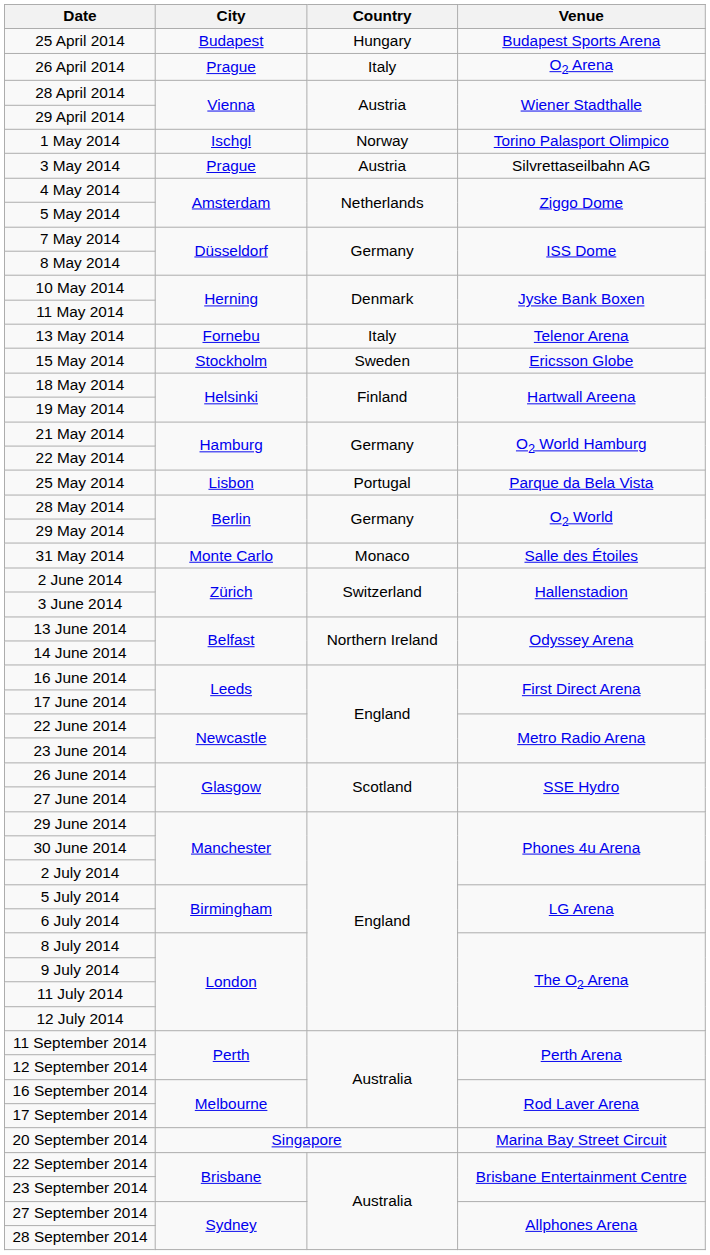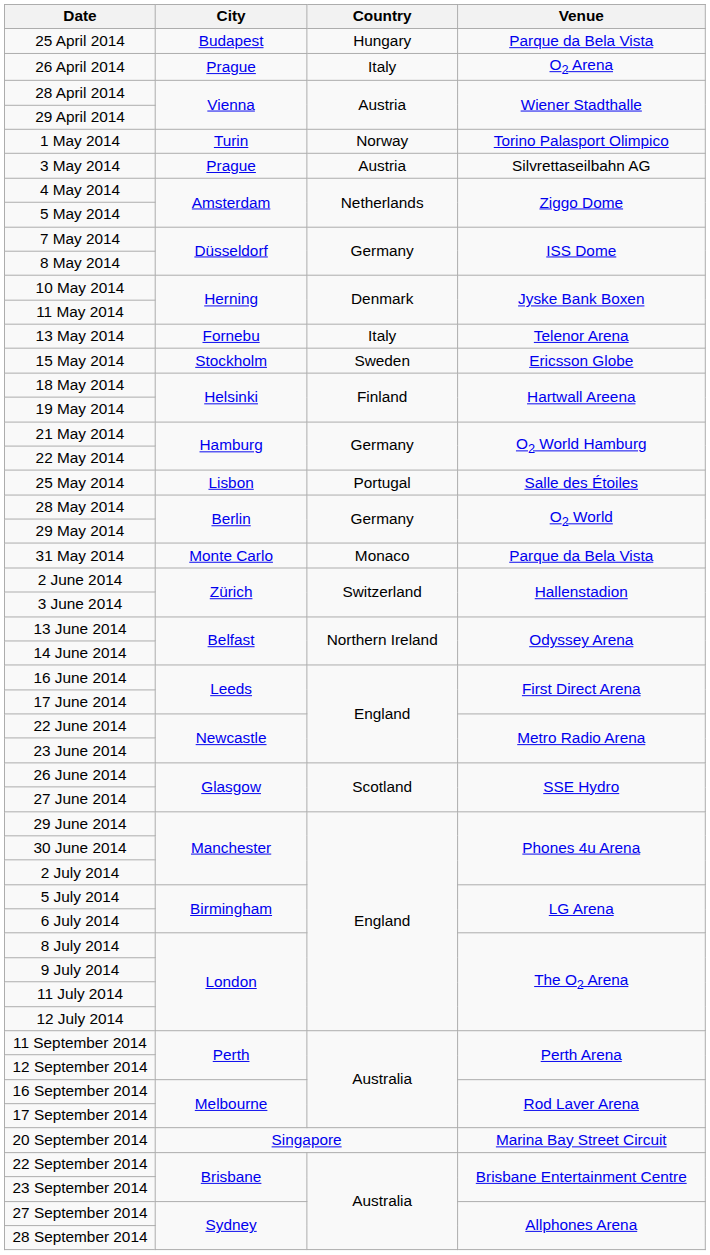 <table class="wikitable" style="text-align:center;">
 <tr>
 <th style="width:150px;">Date</th>
 <th style="width:150px;">City</th>
 <th style="width:150px;">Country</th>
 <th style="width:250px;">Venue</th>
 </tr>
 <tr>
 <td>25 April 2014</td>
 <td><a href='#'>Budapest</a></td>
 <td>Hungary</td>
-<td><a href='#'>Budapest Sports Arena</a></td>
+<td><a href='#'>Parque da Bela Vista</a></td>
 </tr>
 <tr>
 <td>26 April 2014</td>
 <td><a href='#'>Prague</a></td>
 <td>Italy</td>
 <td><a href='#'>O<sub>2</sub> Arena</a></td>
 </tr>
 <tr>
 <td>28 April 2014</td>
 <td rowspan="2"><a href='#'>Vienna</a></td>
 <td rowspan="2">Austria</td>
 <td rowspan="2"><a href='#'>Wiener Stadthalle</a></td>
 </tr>
 <tr>
 <td>29 April 2014</td>
 </tr>
 <tr>
 <td>1 May 2014</td>
-<td><a href='#'>Ischgl</a></td>
+<td><a href='#'>Turin</a></td>
 <td>Norway</td>
 <td><a href='#'>Torino Palasport Olimpico</a></td>
 </tr>
 <tr>
 <td>3 May 2014</td>
 <td><a href='#'>Prague</a></td>
 <td>Austria</td>
 <td>Silvrettaseilbahn AG</td>
 </tr>
 <tr>
 <td>4 May 2014</td>
 <td rowspan="2"><a href='#'>Amsterdam</a></td>
 <td rowspan="2">Netherlands</td>
 <td rowspan="2"><a href='#'>Ziggo Dome</a></td>
 </tr>
 <tr>
 <td>5 May 2014</td>
 </tr>
 <tr>
 <td>7 May 2014</td>
 <td rowspan="2"><a href='#'>Düsseldorf</a></td>
 <td rowspan="2">Germany</td>
 <td rowspan="2"><a href='#'>ISS Dome</a></td>
 </tr>
 <tr>
 <td>8 May 2014</td>
 </tr>
 <tr>
 <td>10 May 2014</td>
 <td rowspan="2"><a href='#'>Herning</a></td>
 <td rowspan="2">Denmark</td>
 <td rowspan="2"><a href='#'>Jyske Bank Boxen</a></td>
 </tr>
 <tr>
 <td>11 May 2014</td>
 </tr>
 <tr>
 <td>13 May 2014</td>
 <td><a href='#'>Fornebu</a></td>
 <td>Italy</td>
 <td><a href='#'>Telenor Arena</a></td>
 </tr>
 <tr>
 <td>15 May 2014</td>
 <td><a href='#'>Stockholm</a></td>
 <td>Sweden</td>
 <td><a href='#'>Ericsson Globe</a></td>
 </tr>
 <tr>
 <td>18 May 2014</td>
 <td rowspan="2"><a href='#'>Helsinki</a></td>
 <td rowspan="2">Finland</td>
 <td rowspan="2"><a href='#'>Hartwall Areena</a></td>
 </tr>
 <tr>
 <td>19 May 2014</td>
 </tr>
 <tr>
 <td>21 May 2014</td>
 <td rowspan="2"><a href='#'>Hamburg</a></td>
 <td rowspan="2">Germany</td>
 <td rowspan="2"><a href='#'>O<sub>2</sub> World Hamburg</a></td>
 </tr>
 <tr>
 <td>22 May 2014</td>
 </tr>
 <tr>
 <td>25 May 2014</td>
 <td><a href='#'>Lisbon</a></td>
 <td>Portugal</td>
-<td><a href='#'>Parque da Bela Vista</a></td>
+<td><a href='#'>Salle des Étoiles</a></td>
 </tr>
 <tr>
 <td>28 May 2014</td>
 <td rowspan="2"><a href='#'>Berlin</a></td>
 <td rowspan="2">Germany</td>
 <td rowspan="2"><a href='#'>O<sub>2</sub> World</a></td>
 </tr>
 <tr>
 <td>29 May 2014</td>
 </tr>
 <tr>
 <td>31 May 2014</td>
 <td><a href='#'>Monte Carlo</a></td>
 <td>Monaco</td>
-<td><a href='#'>Salle des Étoiles</a></td>
+<td><a href='#'>Parque da Bela Vista</a></td>
 </tr>
 <tr>
 <td>2 June 2014</td>
 <td rowspan="2"><a href='#'>Zürich</a></td>
 <td rowspan="2">Switzerland</td>
 <td rowspan="2"><a href='#'>Hallenstadion</a></td>
 </tr>
 <tr>
 <td>3 June 2014</td>
 </tr>
 <tr>
 <td>13 June 2014</td>
 <td rowspan="2"><a href='#'>Belfast</a></td>
 <td rowspan="2">Northern Ireland</td>
 <td rowspan="2"><a href='#'>Odyssey Arena</a></td>
 </tr>
 <tr>
 <td>14 June 2014</td>
 </tr>
 <tr>
 <td>16 June 2014</td>
 <td rowspan="2"><a href='#'>Leeds</a></td>
 <td rowspan="4">England</td>
 <td rowspan="2"><a href='#'>First Direct Arena</a></td>
 </tr>
 <tr>
 <td>17 June 2014</td>
 </tr>
 <tr>
 <td>22 June 2014</td>
 <td rowspan="2"><a href='#'>Newcastle</a></td>
 <td rowspan="2"><a href='#'>Metro Radio Arena</a></td>
 </tr>
 <tr>
 <td>23 June 2014</td>
 </tr>
 <tr>
 <td>26 June 2014</td>
 <td rowspan="2"><a href='#'>Glasgow</a></td>
 <td rowspan="2">Scotland</td>
 <td rowspan="2"><a href='#'>SSE Hydro</a></td>
 </tr>
 <tr>
 <td>27 June 2014</td>
 </tr>
 <tr>
 <td>29 June 2014</td>
 <td rowspan="3"><a href='#'>Manchester</a></td>
 <td rowspan="9">England</td>
 <td rowspan="3"><a href='#'>Phones 4u Arena</a></td>
 </tr>
 <tr>
 <td>30 June 2014</td>
 </tr>
 <tr>
 <td>2 July 2014</td>
 </tr>
 <tr>
 <td>5 July 2014</td>
 <td rowspan="2"><a href='#'>Birmingham</a></td>
 <td rowspan="2"><a href='#'>LG Arena</a></td>
 </tr>
 <tr>
 <td>6 July 2014</td>
 </tr>
 <tr>
 <td>8 July 2014</td>
 <td rowspan="4"><a href='#'>London</a></td>
 <td rowspan="4"><a href='#'>The O<sub>2</sub> Arena</a></td>
 </tr>
 <tr>
 <td>9 July 2014</td>
 </tr>
 <tr>
 <td>11 July 2014</td>
 </tr>
 <tr>
 <td>12 July 2014</td>
 </tr>
 <tr>
 <td>11 September 2014</td>
 <td rowspan="2"><a href='#'>Perth</a></td>
 <td rowspan="4">Australia</td>
 <td rowspan="2"><a href='#'>Perth Arena</a></td>
 </tr>
 <tr>
 <td>12 September 2014</td>
 </tr>
 <tr>
 <td>16 September 2014</td>
 <td rowspan="2"><a href='#'>Melbourne</a></td>
 <td rowspan="2"><a href='#'>Rod Laver Arena</a></td>
 </tr>
 <tr>
 <td>17 September 2014</td>
 </tr>
 <tr>
 <td>20 September 2014</td>
 <td colspan="2"><a href='#'>Singapore</a></td>
 <td><a href='#'>Marina Bay Street Circuit</a></td>
 </tr>
 <tr>
 <td>22 September 2014</td>
 <td rowspan="2"><a href='#'>Brisbane</a></td>
 <td rowspan="4">Australia</td>
 <td rowspan="2"><a href='#'>Brisbane Entertainment Centre</a></td>
 </tr>
 <tr>
 <td>23 September 2014</td>
 </tr>
 <tr>
 <td>27 September 2014</td>
 <td rowspan="2"><a href='#'>Sydney</a></td>
 <td rowspan="2"><a href='#'>Allphones Arena</a></td>
 </tr>
 <tr>
 <td>28 September 2014</td>
 </tr>
 </table>
